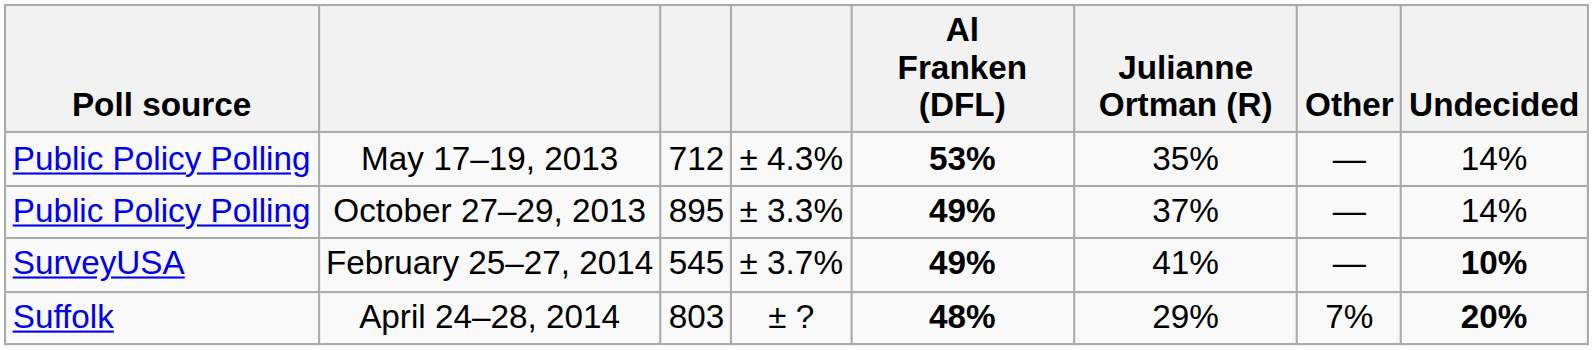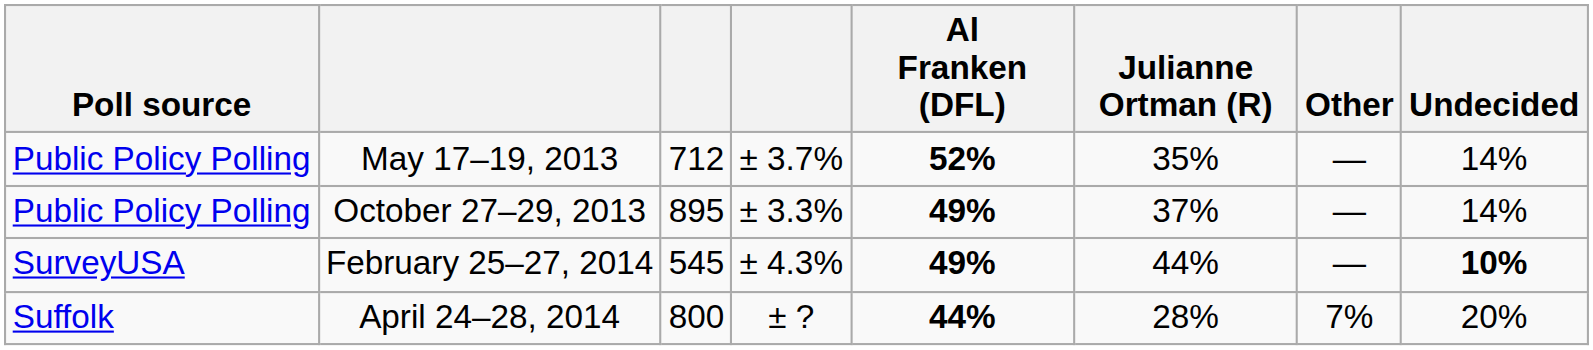 <table class="wikitable" style="text-align:center">
 <tr valign= bottom>
 <th>Poll source</th>
 <th></th>
 <th></th>
 <th></th>
 <th style="width:100px;">Al<br>Franken (DFL)</th>
 <th style="width:100px;">Julianne<br>Ortman (R)</th>
 <th>Other</th>
 <th>Undecided</th>
 </tr>
 <tr>
 <td align=left><a href='#'>Public Policy Polling</a></td>
 <td>May 17–19, 2013</td>
 <td>712</td>
-<td>± 4.3%</td>
-<td><strong>53%</strong></td>
+<td>± 3.7%</td>
+<td><strong>52%</strong></td>
 <td>35%</td>
 <td>—</td>
 <td>14%</td>
 </tr>
 <tr>
 <td align=left><a href='#'>Public Policy Polling</a></td>
 <td>October 27–29, 2013</td>
 <td>895</td>
 <td>± 3.3%</td>
 <td><strong>49%</strong></td>
 <td>37%</td>
 <td>—</td>
 <td>14%</td>
 </tr>
 <tr>
 <td align=left><a href='#'>SurveyUSA</a></td>
 <td>February 25–27, 2014</td>
 <td>545</td>
-<td>± 3.7%</td>
+<td>± 4.3%</td>
 <td><strong>49%</strong></td>
-<td>41%</td>
+<td>44%</td>
 <td>—</td>
 <td><strong>10%</strong></td>
 </tr>
 <tr>
 <td align=left><a href='#'>Suffolk</a></td>
 <td>April 24–28, 2014</td>
-<td>803</td>
+<td>800</td>
 <td>± ?</td>
-<td><strong>48%</strong></td>
-<td>29%</td>
+<td><strong>44%</strong></td>
+<td>28%</td>
 <td>7%</td>
-<td><strong>20%</strong></td>
+<td>20%</td>
 </tr>
 </table>
